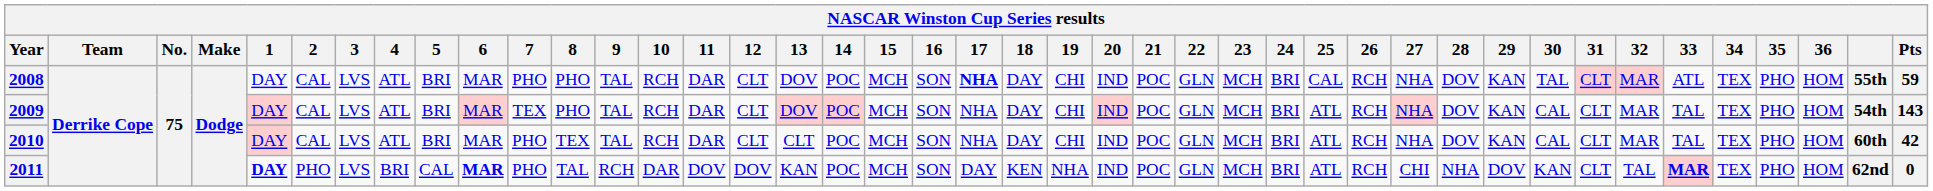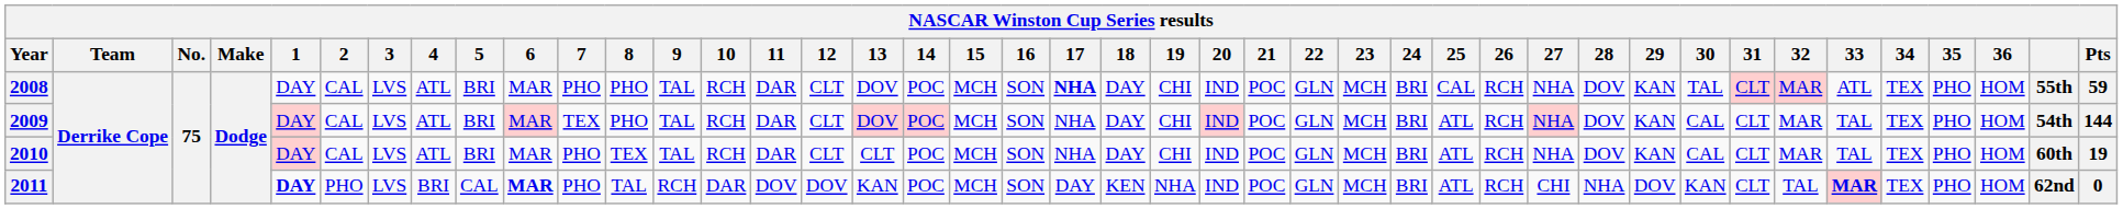 <table class="wikitable" style="text-align:center; font-size:75%">
 <tr>
 <th colspan=45><a href='#'>NASCAR Winston Cup Series</a> results</th>
 </tr>
 <tr>
 <th>Year</th>
 <th>Team</th>
 <th>No.</th>
 <th>Make</th>
 <th>1</th>
 <th>2</th>
 <th>3</th>
 <th>4</th>
 <th>5</th>
 <th>6</th>
 <th>7</th>
 <th>8</th>
 <th>9</th>
 <th>10</th>
 <th>11</th>
 <th>12</th>
 <th>13</th>
 <th>14</th>
 <th>15</th>
 <th>16</th>
 <th>17</th>
 <th>18</th>
 <th>19</th>
 <th>20</th>
 <th>21</th>
 <th>22</th>
 <th>23</th>
 <th>24</th>
 <th>25</th>
 <th>26</th>
 <th>27</th>
 <th>28</th>
 <th>29</th>
 <th>30</th>
 <th>31</th>
 <th>32</th>
 <th>33</th>
 <th>34</th>
 <th>35</th>
 <th>36</th>
 <th></th>
 <th>Pts</th>
 </tr>
 <tr>
 <th><a href='#'>2008</a></th>
 <th rowspan=4><a href='#'>Derrike Cope</a></th>
 <th rowspan=4>75</th>
 <th rowspan=4><a href='#'>Dodge</a></th>
 <td><a href='#'>DAY</a></td>
 <td><a href='#'>CAL</a></td>
 <td><a href='#'>LVS</a></td>
 <td><a href='#'>ATL</a></td>
 <td><a href='#'>BRI</a></td>
 <td><a href='#'>MAR</a></td>
 <td><a href='#'>PHO</a></td>
 <td><a href='#'>PHO</a></td>
 <td><a href='#'>TAL</a></td>
 <td><a href='#'>RCH</a></td>
 <td><a href='#'>DAR</a></td>
 <td><a href='#'>CLT</a></td>
 <td><a href='#'>DOV</a></td>
 <td><a href='#'>POC</a></td>
 <td><a href='#'>MCH</a></td>
 <td><a href='#'>SON</a></td>
 <td><strong><a href='#'>NHA</a></strong></td>
 <td><a href='#'>DAY</a></td>
 <td><a href='#'>CHI</a></td>
 <td><a href='#'>IND</a></td>
 <td><a href='#'>POC</a></td>
 <td><a href='#'>GLN</a></td>
 <td><a href='#'>MCH</a></td>
 <td><a href='#'>BRI</a></td>
 <td><a href='#'>CAL</a></td>
 <td><a href='#'>RCH</a></td>
 <td><a href='#'>NHA</a></td>
 <td><a href='#'>DOV</a></td>
 <td><a href='#'>KAN</a></td>
 <td><a href='#'>TAL</a></td>
 <td style="background:#FFCFCF;"><a href='#'>CLT</a><br></td>
 <td style="background:#FFCFCF;"><a href='#'>MAR</a><br></td>
 <td><a href='#'>ATL</a></td>
 <td><a href='#'>TEX</a></td>
 <td><a href='#'>PHO</a></td>
 <td><a href='#'>HOM</a></td>
 <th>55th</th>
 <th>59</th>
 </tr>
 <tr>
 <th><a href='#'>2009</a></th>
 <td style="background:#FFCFCF;"><a href='#'>DAY</a><br></td>
 <td><a href='#'>CAL</a></td>
 <td><a href='#'>LVS</a></td>
 <td><a href='#'>ATL</a></td>
 <td><a href='#'>BRI</a></td>
 <td style="background:#FFCFCF;"><a href='#'>MAR</a><br></td>
 <td><a href='#'>TEX</a></td>
 <td><a href='#'>PHO</a></td>
 <td><a href='#'>TAL</a></td>
 <td><a href='#'>RCH</a></td>
 <td><a href='#'>DAR</a></td>
 <td><a href='#'>CLT</a></td>
 <td style="background:#FFCFCF;"><a href='#'>DOV</a><br></td>
 <td style="background:#FFCFCF;"><a href='#'>POC</a><br></td>
 <td><a href='#'>MCH</a></td>
 <td><a href='#'>SON</a></td>
 <td><a href='#'>NHA</a></td>
 <td><a href='#'>DAY</a></td>
 <td><a href='#'>CHI</a></td>
 <td style="background:#FFCFCF;"><a href='#'>IND</a><br></td>
 <td><a href='#'>POC</a></td>
 <td><a href='#'>GLN</a></td>
 <td><a href='#'>MCH</a></td>
 <td><a href='#'>BRI</a></td>
 <td><a href='#'>ATL</a></td>
 <td><a href='#'>RCH</a></td>
 <td style="background:#FFCFCF;"><a href='#'>NHA</a><br></td>
 <td><a href='#'>DOV</a></td>
 <td><a href='#'>KAN</a></td>
 <td><a href='#'>CAL</a></td>
 <td><a href='#'>CLT</a></td>
 <td><a href='#'>MAR</a></td>
 <td><a href='#'>TAL</a></td>
 <td><a href='#'>TEX</a></td>
 <td><a href='#'>PHO</a></td>
 <td><a href='#'>HOM</a></td>
 <th>54th</th>
-<th>143</th>
+<th>144</th>
 </tr>
 <tr>
 <th><a href='#'>2010</a></th>
 <td style="background:#FFCFCF;"><a href='#'>DAY</a><br></td>
 <td><a href='#'>CAL</a></td>
 <td><a href='#'>LVS</a></td>
 <td><a href='#'>ATL</a></td>
 <td><a href='#'>BRI</a></td>
 <td><a href='#'>MAR</a></td>
 <td><a href='#'>PHO</a></td>
 <td><a href='#'>TEX</a></td>
 <td><a href='#'>TAL</a></td>
 <td><a href='#'>RCH</a></td>
 <td><a href='#'>DAR</a></td>
 <td><a href='#'>CLT</a></td>
 <td><a href='#'>CLT</a></td>
 <td><a href='#'>POC</a></td>
 <td><a href='#'>MCH</a></td>
 <td><a href='#'>SON</a></td>
 <td><a href='#'>NHA</a></td>
 <td><a href='#'>DAY</a></td>
 <td><a href='#'>CHI</a></td>
 <td><a href='#'>IND</a></td>
 <td><a href='#'>POC</a></td>
 <td><a href='#'>GLN</a></td>
 <td><a href='#'>MCH</a></td>
 <td><a href='#'>BRI</a></td>
 <td><a href='#'>ATL</a></td>
 <td><a href='#'>RCH</a></td>
 <td><a href='#'>NHA</a></td>
 <td><a href='#'>DOV</a></td>
 <td><a href='#'>KAN</a></td>
 <td><a href='#'>CAL</a></td>
 <td><a href='#'>CLT</a></td>
 <td><a href='#'>MAR</a></td>
 <td><a href='#'>TAL</a></td>
 <td><a href='#'>TEX</a></td>
 <td><a href='#'>PHO</a></td>
 <td><a href='#'>HOM</a></td>
 <th>60th</th>
-<th>42</th>
+<th>19</th>
 </tr>
 <tr>
 <th><a href='#'>2011</a></th>
 <td><strong><a href='#'>DAY</a></strong></td>
 <td><a href='#'>PHO</a></td>
 <td><a href='#'>LVS</a></td>
 <td><a href='#'>BRI</a></td>
 <td><a href='#'>CAL</a></td>
 <td><strong><a href='#'>MAR</a></strong></td>
 <td><a href='#'>PHO</a></td>
 <td><a href='#'>TAL</a></td>
 <td><a href='#'>RCH</a></td>
 <td><a href='#'>DAR</a></td>
 <td><a href='#'>DOV</a></td>
 <td><a href='#'>DOV</a></td>
 <td><a href='#'>KAN</a></td>
 <td><a href='#'>POC</a></td>
 <td><a href='#'>MCH</a></td>
 <td><a href='#'>SON</a></td>
 <td><a href='#'>DAY</a></td>
 <td><a href='#'>KEN</a></td>
 <td><a href='#'>NHA</a></td>
 <td><a href='#'>IND</a></td>
 <td><a href='#'>POC</a></td>
 <td><a href='#'>GLN</a></td>
 <td><a href='#'>MCH</a></td>
 <td><a href='#'>BRI</a></td>
 <td><a href='#'>ATL</a></td>
 <td><a href='#'>RCH</a></td>
 <td><a href='#'>CHI</a></td>
 <td><a href='#'>NHA</a></td>
 <td><a href='#'>DOV</a></td>
 <td><a href='#'>KAN</a></td>
 <td><a href='#'>CLT</a></td>
 <td><a href='#'>TAL</a></td>
 <td style="background:#FFCFCF;"><strong><a href='#'>MAR</a><br></strong></td>
 <td><a href='#'>TEX</a></td>
 <td><a href='#'>PHO</a></td>
 <td><a href='#'>HOM</a></td>
 <th>62nd</th>
 <th>0</th>
 </tr>
 </table>
